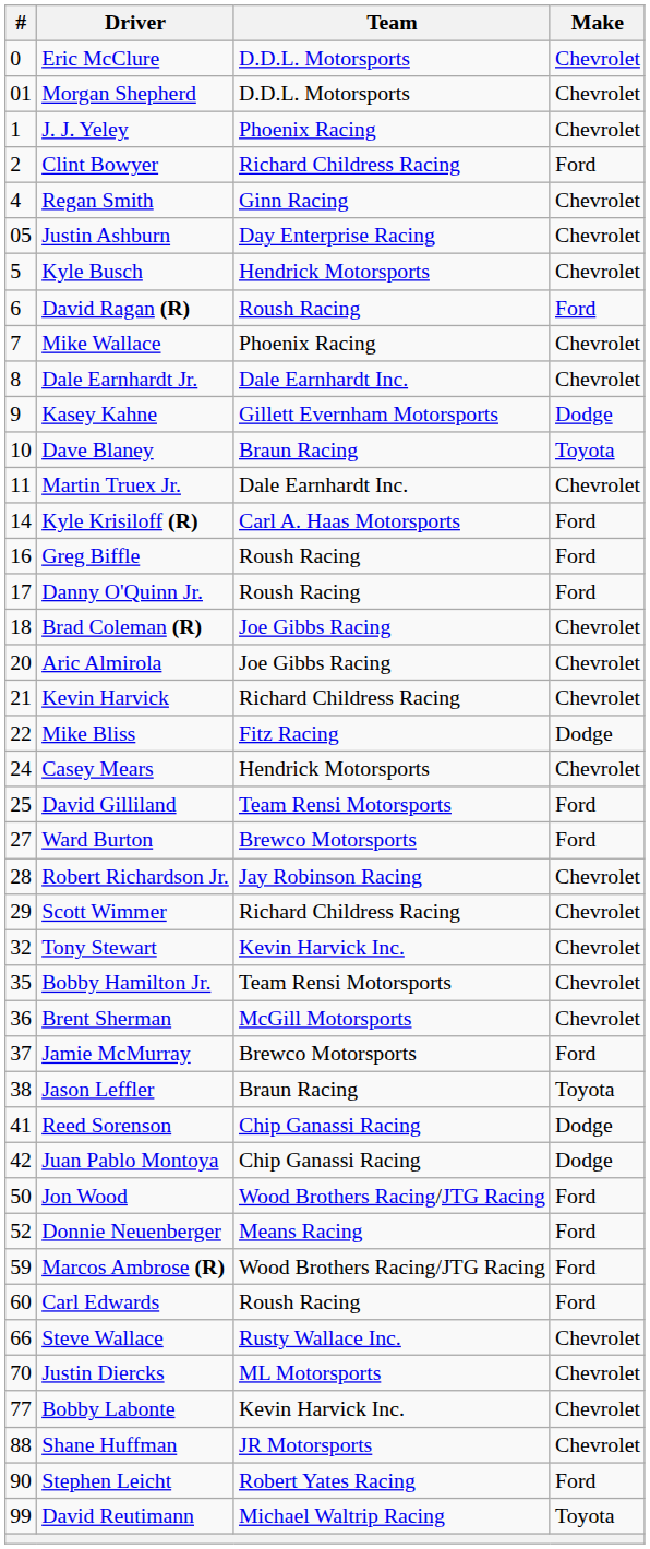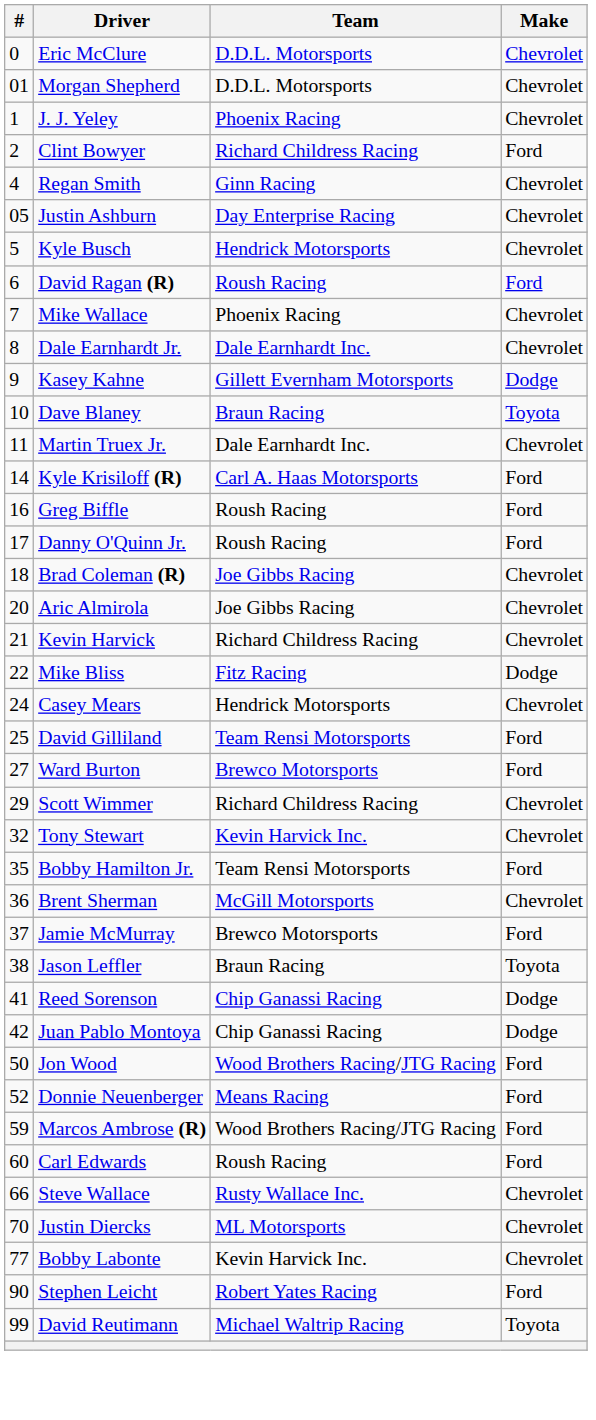 <table class="wikitable" style="font-size:95%">
 <tr>
 <th>#</th>
 <th>Driver</th>
 <th>Team</th>
 <th>Make</th>
 </tr>
 <tr>
 <td>0</td>
 <td><a href='#'>Eric McClure</a></td>
 <td><a href='#'>D.D.L. Motorsports</a></td>
 <td><a href='#'>Chevrolet</a></td>
 </tr>
 <tr>
 <td>01</td>
 <td><a href='#'>Morgan Shepherd</a></td>
 <td>D.D.L. Motorsports</td>
 <td>Chevrolet</td>
 </tr>
 <tr>
 <td>1</td>
 <td><a href='#'>J. J. Yeley</a></td>
 <td><a href='#'>Phoenix Racing</a></td>
 <td>Chevrolet</td>
 </tr>
 <tr>
 <td>2</td>
 <td><a href='#'>Clint Bowyer</a></td>
 <td><a href='#'>Richard Childress Racing</a></td>
 <td>Ford</td>
 </tr>
 <tr>
 <td>4</td>
 <td><a href='#'>Regan Smith</a></td>
 <td><a href='#'>Ginn Racing</a></td>
 <td>Chevrolet</td>
 </tr>
 <tr>
 <td>05</td>
 <td><a href='#'>Justin Ashburn</a></td>
 <td><a href='#'>Day Enterprise Racing</a></td>
 <td>Chevrolet</td>
 </tr>
 <tr>
 <td>5</td>
 <td><a href='#'>Kyle Busch</a></td>
 <td><a href='#'>Hendrick Motorsports</a></td>
 <td>Chevrolet</td>
 </tr>
 <tr>
 <td>6</td>
 <td><a href='#'>David Ragan</a> <strong>(R)</strong></td>
 <td><a href='#'>Roush Racing</a></td>
 <td><a href='#'>Ford</a></td>
 </tr>
 <tr>
 <td>7</td>
 <td><a href='#'>Mike Wallace</a></td>
 <td>Phoenix Racing</td>
 <td>Chevrolet</td>
 </tr>
 <tr>
 <td>8</td>
 <td><a href='#'>Dale Earnhardt Jr.</a></td>
 <td><a href='#'>Dale Earnhardt Inc.</a></td>
 <td>Chevrolet</td>
 </tr>
 <tr>
 <td>9</td>
 <td><a href='#'>Kasey Kahne</a></td>
 <td><a href='#'>Gillett Evernham Motorsports</a></td>
 <td><a href='#'>Dodge</a></td>
 </tr>
 <tr>
 <td>10</td>
 <td><a href='#'>Dave Blaney</a></td>
 <td><a href='#'>Braun Racing</a></td>
 <td><a href='#'>Toyota</a></td>
 </tr>
 <tr>
 <td>11</td>
 <td><a href='#'>Martin Truex Jr.</a></td>
 <td>Dale Earnhardt Inc.</td>
 <td>Chevrolet</td>
 </tr>
 <tr>
 <td>14</td>
 <td><a href='#'>Kyle Krisiloff</a> <strong>(R)</strong></td>
 <td><a href='#'>Carl A. Haas Motorsports</a></td>
 <td>Ford</td>
 </tr>
 <tr>
 <td>16</td>
 <td><a href='#'>Greg Biffle</a></td>
 <td>Roush Racing</td>
 <td>Ford</td>
 </tr>
 <tr>
 <td>17</td>
 <td><a href='#'>Danny O'Quinn Jr.</a></td>
 <td>Roush Racing</td>
 <td>Ford</td>
 </tr>
 <tr>
 <td>18</td>
 <td><a href='#'>Brad Coleman</a> <strong>(R)</strong></td>
 <td><a href='#'>Joe Gibbs Racing</a></td>
 <td>Chevrolet</td>
 </tr>
 <tr>
 <td>20</td>
 <td><a href='#'>Aric Almirola</a></td>
 <td>Joe Gibbs Racing</td>
 <td>Chevrolet</td>
 </tr>
 <tr>
 <td>21</td>
 <td><a href='#'>Kevin Harvick</a></td>
 <td>Richard Childress Racing</td>
 <td>Chevrolet</td>
 </tr>
 <tr>
 <td>22</td>
 <td><a href='#'>Mike Bliss</a></td>
 <td><a href='#'>Fitz Racing</a></td>
 <td>Dodge</td>
 </tr>
 <tr>
 <td>24</td>
 <td><a href='#'>Casey Mears</a></td>
 <td>Hendrick Motorsports</td>
 <td>Chevrolet</td>
 </tr>
 <tr>
 <td>25</td>
 <td><a href='#'>David Gilliland</a></td>
 <td><a href='#'>Team Rensi Motorsports</a></td>
 <td>Ford</td>
 </tr>
 <tr>
 <td>27</td>
 <td><a href='#'>Ward Burton</a></td>
 <td><a href='#'>Brewco Motorsports</a></td>
 <td>Ford</td>
 </tr>
 <tr>
-<td>28</td>
-<td><a href='#'>Robert Richardson Jr.</a></td>
-<td><a href='#'>Jay Robinson Racing</a></td>
-<td>Chevrolet</td>
-</tr>
-<tr>
 <td>29</td>
 <td><a href='#'>Scott Wimmer</a></td>
 <td>Richard Childress Racing</td>
 <td>Chevrolet</td>
 </tr>
 <tr>
 <td>32</td>
 <td><a href='#'>Tony Stewart</a></td>
 <td><a href='#'>Kevin Harvick Inc.</a></td>
 <td>Chevrolet</td>
 </tr>
 <tr>
 <td>35</td>
 <td><a href='#'>Bobby Hamilton Jr.</a></td>
 <td>Team Rensi Motorsports</td>
-<td>Chevrolet</td>
+<td>Ford</td>
 </tr>
 <tr>
 <td>36</td>
 <td><a href='#'>Brent Sherman</a></td>
 <td><a href='#'>McGill Motorsports</a></td>
 <td>Chevrolet</td>
 </tr>
 <tr>
 <td>37</td>
 <td><a href='#'>Jamie McMurray</a></td>
 <td>Brewco Motorsports</td>
 <td>Ford</td>
 </tr>
 <tr>
 <td>38</td>
 <td><a href='#'>Jason Leffler</a></td>
 <td>Braun Racing</td>
 <td>Toyota</td>
 </tr>
 <tr>
 <td>41</td>
 <td><a href='#'>Reed Sorenson</a></td>
 <td><a href='#'>Chip Ganassi Racing</a></td>
 <td>Dodge</td>
 </tr>
 <tr>
 <td>42</td>
 <td><a href='#'>Juan Pablo Montoya</a></td>
 <td>Chip Ganassi Racing</td>
 <td>Dodge</td>
 </tr>
 <tr>
 <td>50</td>
 <td><a href='#'>Jon Wood</a></td>
 <td><a href='#'>Wood Brothers Racing</a>/<a href='#'>JTG Racing</a></td>
 <td>Ford</td>
 </tr>
 <tr>
 <td>52</td>
 <td><a href='#'>Donnie Neuenberger</a></td>
 <td><a href='#'>Means Racing</a></td>
 <td>Ford</td>
 </tr>
 <tr>
 <td>59</td>
 <td><a href='#'>Marcos Ambrose</a> <strong>(R)</strong></td>
 <td>Wood Brothers Racing/JTG Racing</td>
 <td>Ford</td>
 </tr>
 <tr>
 <td>60</td>
 <td><a href='#'>Carl Edwards</a></td>
 <td>Roush Racing</td>
 <td>Ford</td>
 </tr>
 <tr>
 <td>66</td>
 <td><a href='#'>Steve Wallace</a></td>
 <td><a href='#'>Rusty Wallace Inc.</a></td>
 <td>Chevrolet</td>
 </tr>
 <tr>
 <td>70</td>
 <td><a href='#'>Justin Diercks</a></td>
 <td><a href='#'>ML Motorsports</a></td>
 <td>Chevrolet</td>
 </tr>
 <tr>
 <td>77</td>
 <td><a href='#'>Bobby Labonte</a></td>
 <td>Kevin Harvick Inc.</td>
 <td>Chevrolet</td>
 </tr>
 <tr>
-<td>88</td>
-<td><a href='#'>Shane Huffman</a></td>
-<td><a href='#'>JR Motorsports</a></td>
-<td>Chevrolet</td>
-</tr>
-<tr>
 <td>90</td>
 <td><a href='#'>Stephen Leicht</a></td>
 <td><a href='#'>Robert Yates Racing</a></td>
 <td>Ford</td>
 </tr>
 <tr>
 <td>99</td>
 <td><a href='#'>David Reutimann</a></td>
 <td><a href='#'>Michael Waltrip Racing</a></td>
 <td>Toyota</td>
 </tr>
 <tr>
 <th colspan="4"></th>
 </tr>
 </table>
